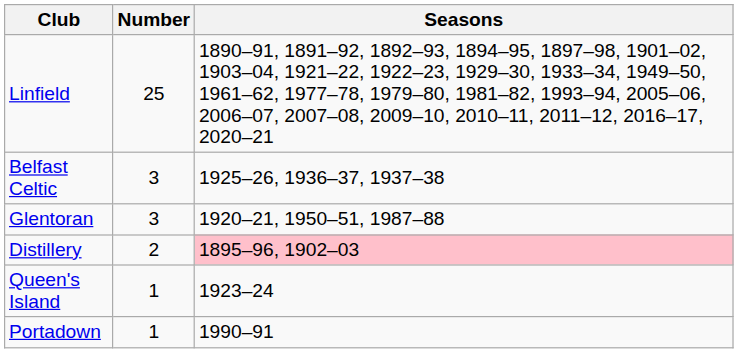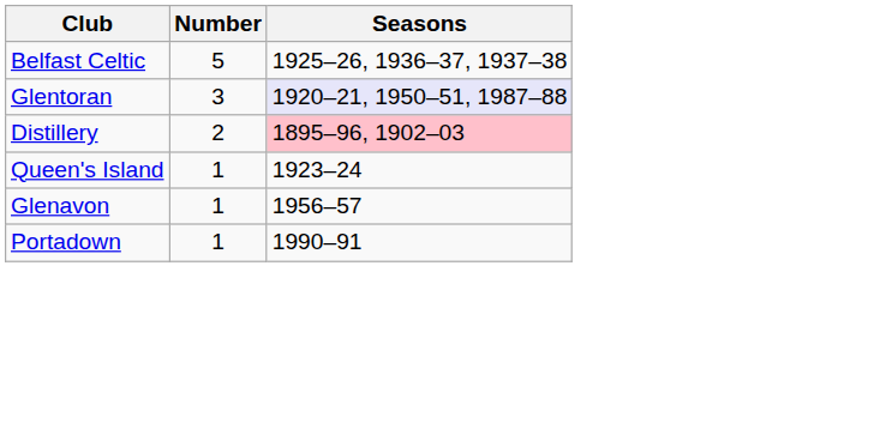 <table class="wikitable sortable">
 <tr>
 <th>Club</th>
 <th>Number</th>
 <th>Seasons</th>
 </tr>
 <tr>
-<td><a href='#'>Linfield</a></td>
-<td style="text-align:center">25</td>
-<td>1890–91, 1891–92, 1892–93, 1894–95, 1897–98, 1901–02, 1903–04, 1921–22, 1922–23, 1929–30, 1933–34, 1949–50, 1961–62, 1977–78, 1979–80, 1981–82, 1993–94, 2005–06, 2006–07, 2007–08, 2009–10, 2010–11, 2011–12, 2016–17, 2020–21</td>
-</tr>
-<tr>
 <td><a href='#'>Belfast Celtic</a></td>
-<td style="text-align:center">3</td>
+<td style="text-align:center">5</td>
 <td>1925–26, 1936–37, 1937–38</td>
 </tr>
 <tr>
 <td><a href='#'>Glentoran</a></td>
 <td style="text-align:center">3</td>
-<td>1920–21, 1950–51, 1987–88</td>
+<td style="background: lavender;">1920–21, 1950–51, 1987–88</td>
 </tr>
 <tr>
 <td><a href='#'>Distillery</a></td>
 <td style="text-align:center">2</td>
 <td style="background: pink;">1895–96, 1902–03</td>
 </tr>
 <tr>
 <td><a href='#'>Queen's Island</a></td>
 <td style="text-align:center">1</td>
 <td>1923–24</td>
 </tr>
 <tr>
+<td><a href='#'>Glenavon</a></td>
+<td style="text-align:center">1</td>
+<td>1956–57</td>
+</tr>
+<tr>
 <td><a href='#'>Portadown</a></td>
 <td style="text-align:center">1</td>
 <td>1990–91</td>
 </tr>
 </table>
